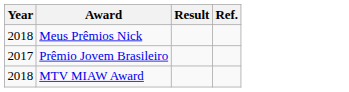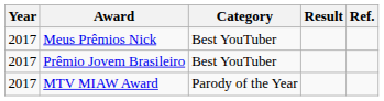 <table class="wikitable">
 <tr>
 <th>Year</th>
 <th>Award</th>
+<th>Category</th>
 <th>Result</th>
 <th>Ref.</th>
 </tr>
 <tr>
-<td rowspan="1">2018</td>
+<td rowspan="1">2017</td>
 <td><a href='#'>Meus Prêmios Nick</a></td>
+<td>Best YouTuber</td>
 <td></td>
 <td></td>
 </tr>
 <tr>
 <td rowspan="1">2017</td>
 <td><a href='#'>Prêmio Jovem Brasileiro</a></td>
+<td>Best YouTuber</td>
 <td></td>
 <td></td>
 </tr>
 <tr>
-<td>2018</td>
+<td>2017</td>
 <td><a href='#'>MTV MIAW Award</a></td>
+<td>Parody of the Year</td>
 <td></td>
 <td></td>
 </tr>
 </table>
